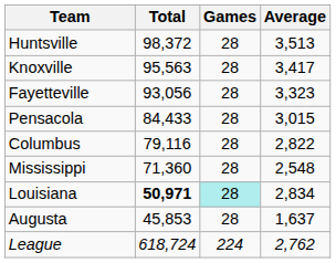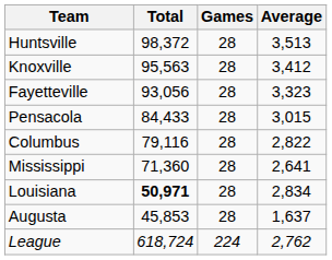 <table class="wikitable">
 <tr>
 <th width="40%">Team</th>
 <th>Total</th>
 <th>Games</th>
 <th>Average</th>
 </tr>
 <tr align=center>
 <td align=left>Huntsville</td>
 <td>98,372</td>
 <td>28</td>
 <td>3,513</td>
 </tr>
 <tr align=center>
 <td align=left>Knoxville</td>
 <td>95,563</td>
 <td>28</td>
-<td>3,417</td>
+<td>3,412</td>
 </tr>
 <tr align=center>
 <td align=left>Fayetteville</td>
 <td>93,056</td>
 <td>28</td>
 <td>3,323</td>
 </tr>
 <tr align=center>
 <td align=left>Pensacola</td>
 <td>84,433</td>
 <td>28</td>
 <td>3,015</td>
 </tr>
 <tr align=center>
 <td align=left>Columbus</td>
 <td>79,116</td>
 <td>28</td>
 <td>2,822</td>
 </tr>
 <tr align=center>
 <td align=left>Mississippi</td>
 <td>71,360</td>
 <td>28</td>
-<td>2,548</td>
+<td>2,641</td>
 </tr>
 <tr align=center>
 <td align=left>Louisiana</td>
 <td><strong>50,971</strong></td>
-<td style="background: paleturquoise;">28</td>
+<td>28</td>
 <td>2,834</td>
 </tr>
 <tr align=center>
 <td align=left>Augusta</td>
 <td>45,853</td>
 <td>28</td>
 <td>1,637</td>
 </tr>
 <tr align=center>
 <td align=left><em>League</em></td>
 <td><em>618,724</em></td>
 <td><em>224</em></td>
 <td><em>2,762</em></td>
 </tr>
 </table>
